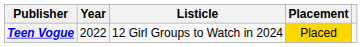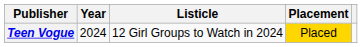 <table class="wikitable plainrowheaders sortable" style="text-align:center">
 <tr>
 <th scope="col">Publisher</th>
 <th scope="col">Year</th>
 <th scope="col">Listicle</th>
 <th scope="col">Placement</th>
 <th scope="col" class="unsortable"></th>
 </tr>
 <tr>
 <th scope="row"><em><a href='#'>Teen Vogue</a></em></th>
-<td>2022</td>
+<td>2024</td>
 <td style="text-align:left">12 Girl Groups to Watch in 2024</td>
 <td style="background: gold;">Placed</td>
 <td></td>
 </tr>
 </table>
